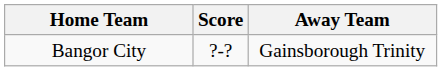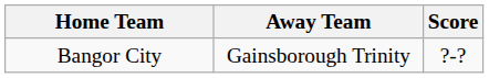 <table class="wikitable" style="text-align:center">
 <tr>
 <th width=150>Home Team</th>
+<th width=150>Away Team</th>
 <th width=20>Score</th>
-<th width=150>Away Team</th>
 </tr>
 <tr>
 <td>Bangor City</td>
+<td>Gainsborough Trinity</td>
 <td>?-?</td>
-<td>Gainsborough Trinity</td>
 </tr>
 </table>
